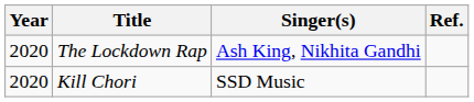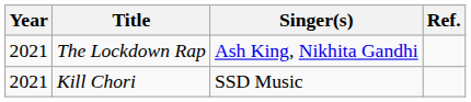 <table class="wikitable">
 <tr>
 <th>Year</th>
 <th>Title</th>
 <th>Singer(s)</th>
 <th>Ref.</th>
 </tr>
 <tr>
-<td>2020</td>
+<td>2021</td>
 <td><em>The Lockdown Rap</em></td>
 <td><a href='#'>Ash King</a>, <a href='#'>Nikhita Gandhi</a></td>
 <td></td>
 </tr>
 <tr>
-<td>2020</td>
+<td>2021</td>
 <td><em>Kill Chori</em></td>
 <td>SSD Music</td>
 <td></td>
 </tr>
 </table>
